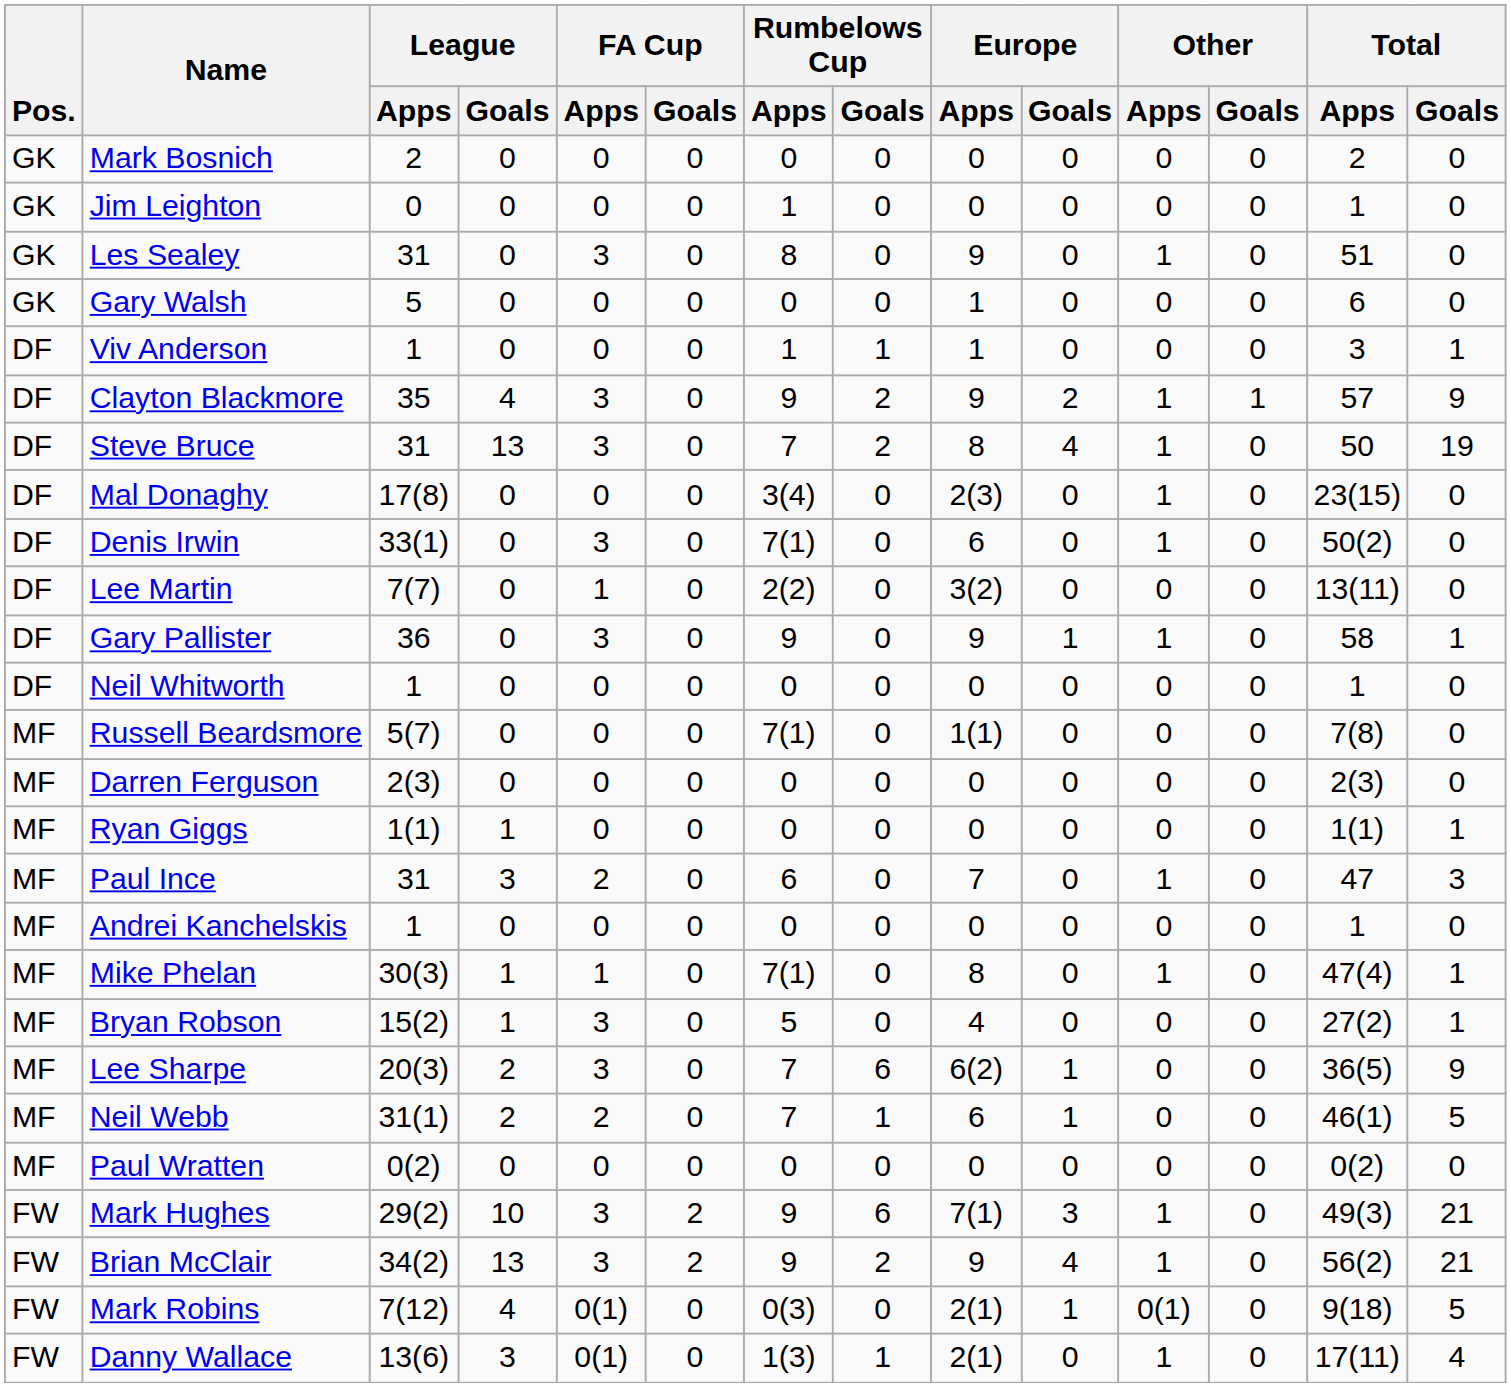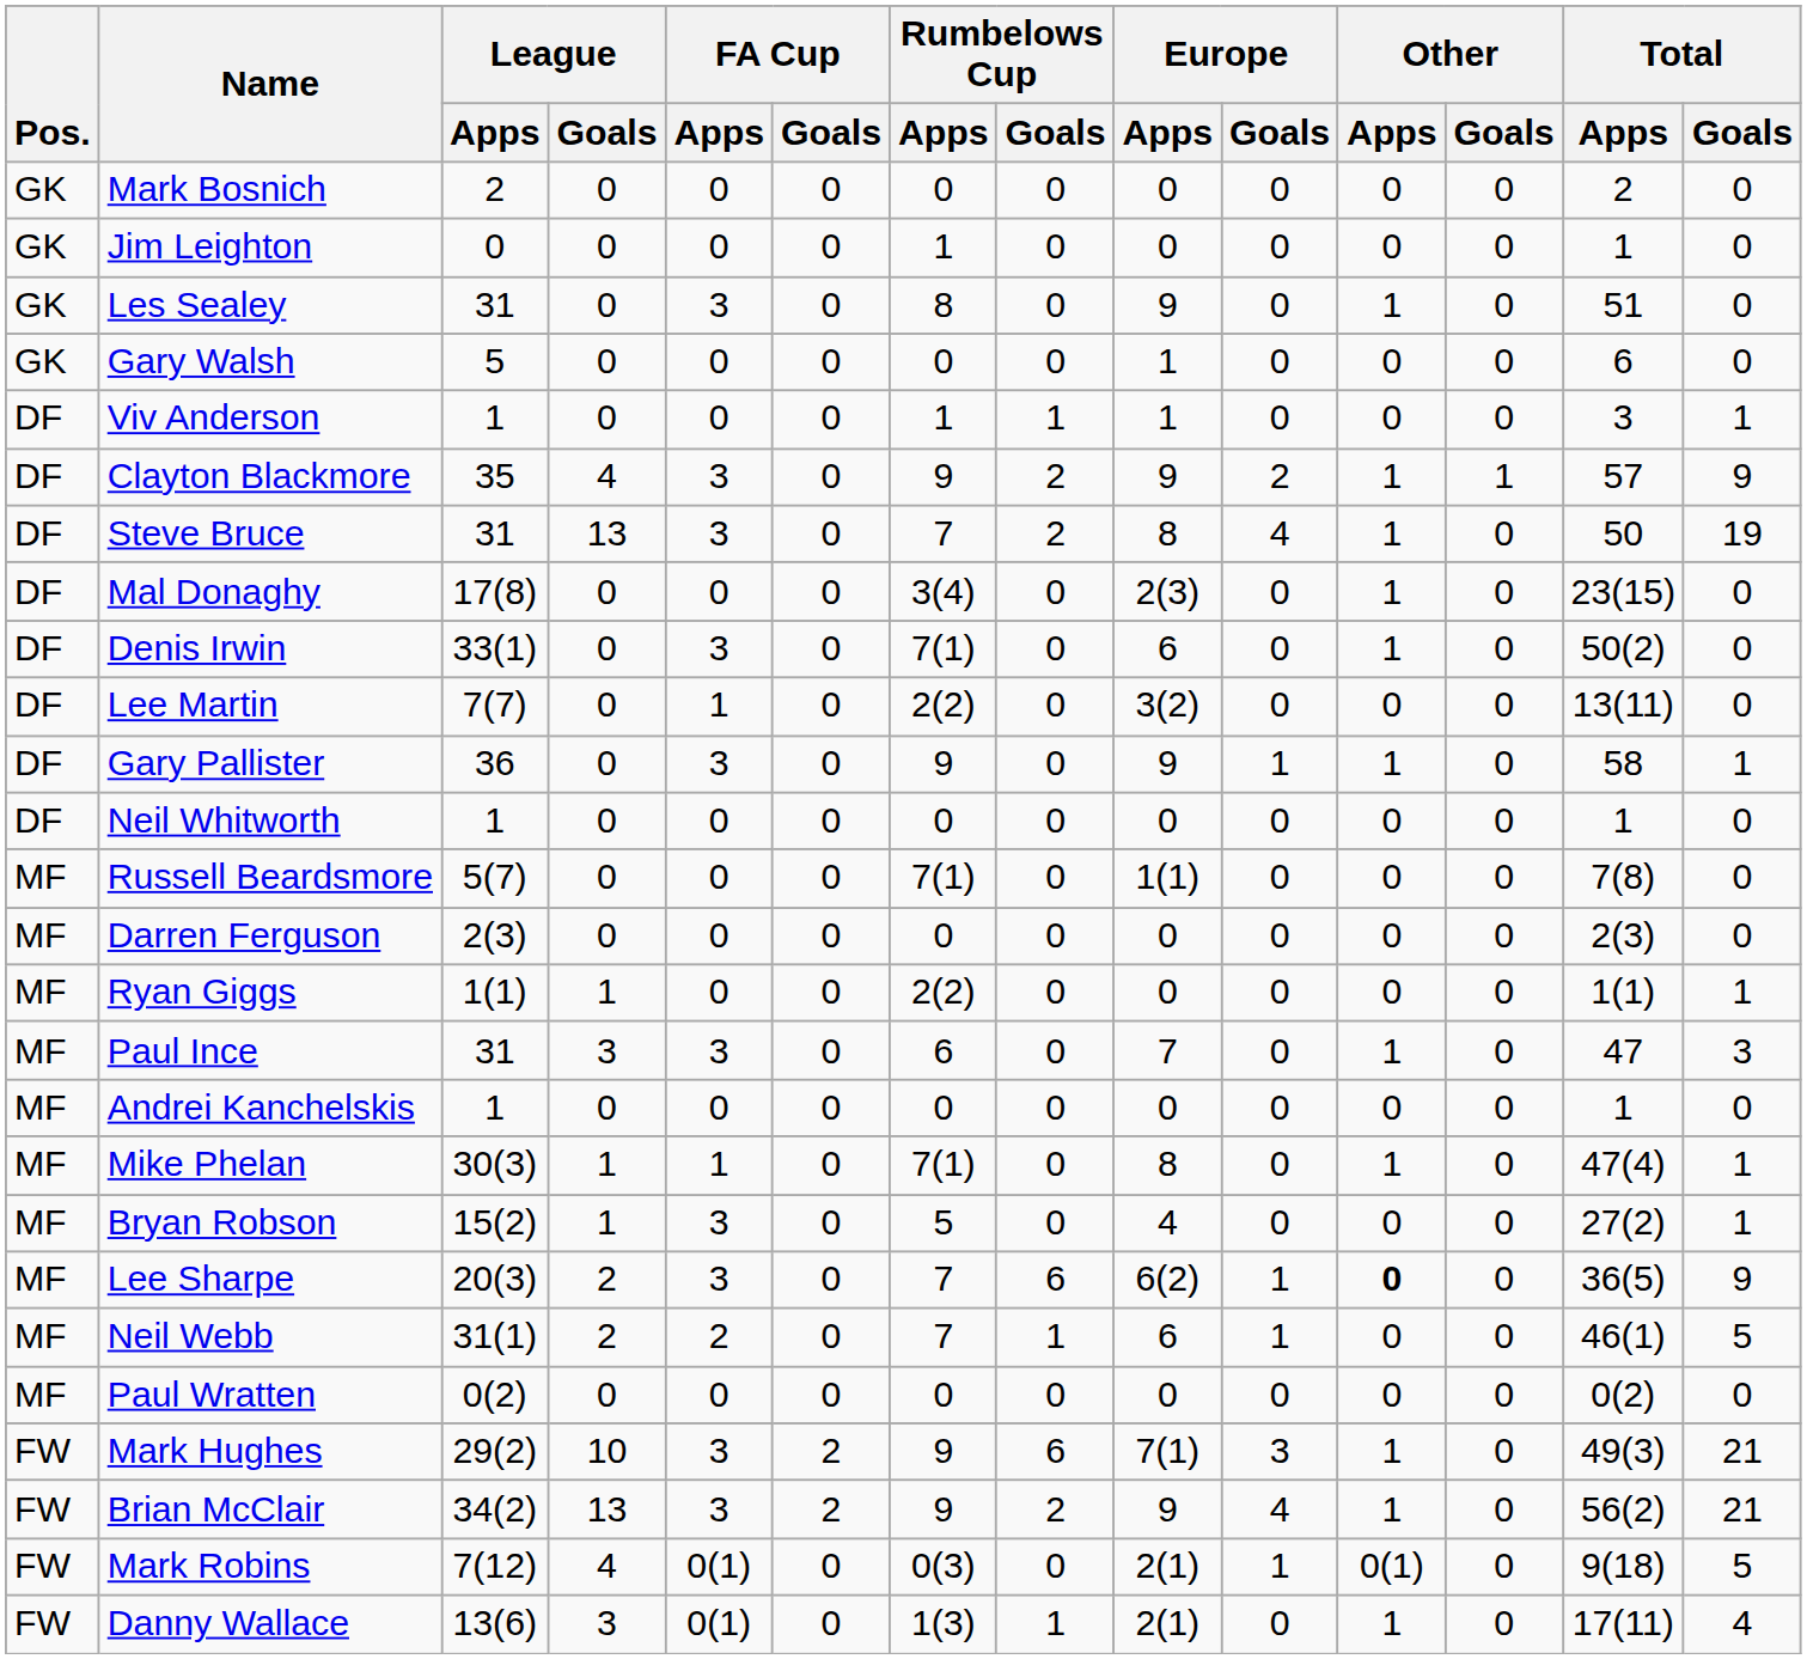 <table class="wikitable" style="text-align:center">
 <tr>
 <th rowspan="2" valign="bottom">Pos.</th>
 <th rowspan="2">Name</th>
 <th colspan="2" width="85">League</th>
 <th colspan="2" width="85">FA Cup</th>
 <th colspan="2" width="85">Rumbelows Cup</th>
 <th colspan="2" width="85">Europe</th>
 <th colspan="2" width="85">Other</th>
 <th colspan="2" width="85">Total</th>
 </tr>
 <tr>
 <th>Apps</th>
 <th>Goals</th>
 <th>Apps</th>
 <th>Goals</th>
 <th>Apps</th>
 <th>Goals</th>
 <th>Apps</th>
 <th>Goals</th>
 <th>Apps</th>
 <th>Goals</th>
 <th>Apps</th>
 <th>Goals</th>
 </tr>
 <tr>
 <td align="left">GK</td>
 <td align="left"> <a href='#'>Mark Bosnich</a></td>
 <td>2</td>
 <td>0</td>
 <td>0</td>
 <td>0</td>
 <td>0</td>
 <td>0</td>
 <td>0</td>
 <td>0</td>
 <td>0</td>
 <td>0</td>
 <td>2</td>
 <td>0</td>
 </tr>
 <tr>
 <td align="left">GK</td>
 <td align="left"> <a href='#'>Jim Leighton</a></td>
 <td>0</td>
 <td>0</td>
 <td>0</td>
 <td>0</td>
 <td>1</td>
 <td>0</td>
 <td>0</td>
 <td>0</td>
 <td>0</td>
 <td>0</td>
 <td>1</td>
 <td>0</td>
 </tr>
 <tr>
 <td align="left">GK</td>
 <td align="left"> <a href='#'>Les Sealey</a></td>
 <td>31</td>
 <td>0</td>
 <td>3</td>
 <td>0</td>
 <td>8</td>
 <td>0</td>
 <td>9</td>
 <td>0</td>
 <td>1</td>
 <td>0</td>
 <td>51</td>
 <td>0</td>
 </tr>
 <tr>
 <td align="left">GK</td>
 <td align="left"> <a href='#'>Gary Walsh</a></td>
 <td>5</td>
 <td>0</td>
 <td>0</td>
 <td>0</td>
 <td>0</td>
 <td>0</td>
 <td>1</td>
 <td>0</td>
 <td>0</td>
 <td>0</td>
 <td>6</td>
 <td>0</td>
 </tr>
 <tr>
 <td align="left">DF</td>
 <td align="left"> <a href='#'>Viv Anderson</a></td>
 <td>1</td>
 <td>0</td>
 <td>0</td>
 <td>0</td>
 <td>1</td>
 <td>1</td>
 <td>1</td>
 <td>0</td>
 <td>0</td>
 <td>0</td>
 <td>3</td>
 <td>1</td>
 </tr>
 <tr>
 <td align="left">DF</td>
 <td align="left"> <a href='#'>Clayton Blackmore</a></td>
 <td>35</td>
 <td>4</td>
 <td>3</td>
 <td>0</td>
 <td>9</td>
 <td>2</td>
 <td>9</td>
 <td>2</td>
 <td>1</td>
 <td>1</td>
 <td>57</td>
 <td>9</td>
 </tr>
 <tr>
 <td align="left">DF</td>
 <td align="left"> <a href='#'>Steve Bruce</a></td>
 <td>31</td>
 <td>13</td>
 <td>3</td>
 <td>0</td>
 <td>7</td>
 <td>2</td>
 <td>8</td>
 <td>4</td>
 <td>1</td>
 <td>0</td>
 <td>50</td>
 <td>19</td>
 </tr>
 <tr>
 <td align="left">DF</td>
 <td align="left"> <a href='#'>Mal Donaghy</a></td>
 <td>17(8)</td>
 <td>0</td>
 <td>0</td>
 <td>0</td>
 <td>3(4)</td>
 <td>0</td>
 <td>2(3)</td>
 <td>0</td>
 <td>1</td>
 <td>0</td>
 <td>23(15)</td>
 <td>0</td>
 </tr>
 <tr>
 <td align="left">DF</td>
 <td align="left"> <a href='#'>Denis Irwin</a></td>
 <td>33(1)</td>
 <td>0</td>
 <td>3</td>
 <td>0</td>
 <td>7(1)</td>
 <td>0</td>
 <td>6</td>
 <td>0</td>
 <td>1</td>
 <td>0</td>
 <td>50(2)</td>
 <td>0</td>
 </tr>
 <tr>
 <td align="left">DF</td>
 <td align="left"> <a href='#'>Lee Martin</a></td>
 <td>7(7)</td>
 <td>0</td>
 <td>1</td>
 <td>0</td>
 <td>2(2)</td>
 <td>0</td>
 <td>3(2)</td>
 <td>0</td>
 <td>0</td>
 <td>0</td>
 <td>13(11)</td>
 <td>0</td>
 </tr>
 <tr>
 <td align="left">DF</td>
 <td align="left"> <a href='#'>Gary Pallister</a></td>
 <td>36</td>
 <td>0</td>
 <td>3</td>
 <td>0</td>
 <td>9</td>
 <td>0</td>
 <td>9</td>
 <td>1</td>
 <td>1</td>
 <td>0</td>
 <td>58</td>
 <td>1</td>
 </tr>
 <tr>
 <td align="left">DF</td>
 <td align="left"> <a href='#'>Neil Whitworth</a></td>
 <td>1</td>
 <td>0</td>
 <td>0</td>
 <td>0</td>
 <td>0</td>
 <td>0</td>
 <td>0</td>
 <td>0</td>
 <td>0</td>
 <td>0</td>
 <td>1</td>
 <td>0</td>
 </tr>
 <tr>
 <td align="left">MF</td>
 <td align="left"> <a href='#'>Russell Beardsmore</a></td>
 <td>5(7)</td>
 <td>0</td>
 <td>0</td>
 <td>0</td>
 <td>7(1)</td>
 <td>0</td>
 <td>1(1)</td>
 <td>0</td>
 <td>0</td>
 <td>0</td>
 <td>7(8)</td>
 <td>0</td>
 </tr>
 <tr>
 <td align="left">MF</td>
 <td align="left"> <a href='#'>Darren Ferguson</a></td>
 <td>2(3)</td>
 <td>0</td>
 <td>0</td>
 <td>0</td>
 <td>0</td>
 <td>0</td>
 <td>0</td>
 <td>0</td>
 <td>0</td>
 <td>0</td>
 <td>2(3)</td>
 <td>0</td>
 </tr>
 <tr>
 <td align="left">MF</td>
 <td align="left"> <a href='#'>Ryan Giggs</a></td>
 <td>1(1)</td>
 <td>1</td>
 <td>0</td>
 <td>0</td>
-<td>0</td>
+<td>2(2)</td>
 <td>0</td>
 <td>0</td>
 <td>0</td>
 <td>0</td>
 <td>0</td>
 <td>1(1)</td>
 <td>1</td>
 </tr>
 <tr>
 <td align="left">MF</td>
 <td align="left"> <a href='#'>Paul Ince</a></td>
 <td>31</td>
 <td>3</td>
-<td>2</td>
+<td>3</td>
 <td>0</td>
 <td>6</td>
 <td>0</td>
 <td>7</td>
 <td>0</td>
 <td>1</td>
 <td>0</td>
 <td>47</td>
 <td>3</td>
 </tr>
 <tr>
 <td align="left">MF</td>
 <td align="left"> <a href='#'>Andrei Kanchelskis</a></td>
 <td>1</td>
 <td>0</td>
 <td>0</td>
 <td>0</td>
 <td>0</td>
 <td>0</td>
 <td>0</td>
 <td>0</td>
 <td>0</td>
 <td>0</td>
 <td>1</td>
 <td>0</td>
 </tr>
 <tr>
 <td align="left">MF</td>
 <td align="left"> <a href='#'>Mike Phelan</a></td>
 <td>30(3)</td>
 <td>1</td>
 <td>1</td>
 <td>0</td>
 <td>7(1)</td>
 <td>0</td>
 <td>8</td>
 <td>0</td>
 <td>1</td>
 <td>0</td>
 <td>47(4)</td>
 <td>1</td>
 </tr>
 <tr>
 <td align="left">MF</td>
 <td align="left"> <a href='#'>Bryan Robson</a></td>
 <td>15(2)</td>
 <td>1</td>
 <td>3</td>
 <td>0</td>
 <td>5</td>
 <td>0</td>
 <td>4</td>
 <td>0</td>
 <td>0</td>
 <td>0</td>
 <td>27(2)</td>
 <td>1</td>
 </tr>
 <tr>
 <td align="left">MF</td>
 <td align="left"> <a href='#'>Lee Sharpe</a></td>
 <td>20(3)</td>
 <td>2</td>
 <td>3</td>
 <td>0</td>
 <td>7</td>
 <td>6</td>
 <td>6(2)</td>
 <td>1</td>
-<td>0</td>
+<td><strong>0</strong></td>
 <td>0</td>
 <td>36(5)</td>
 <td>9</td>
 </tr>
 <tr>
 <td align="left">MF</td>
 <td align="left"> <a href='#'>Neil Webb</a></td>
 <td>31(1)</td>
 <td>2</td>
 <td>2</td>
 <td>0</td>
 <td>7</td>
 <td>1</td>
 <td>6</td>
 <td>1</td>
 <td>0</td>
 <td>0</td>
 <td>46(1)</td>
 <td>5</td>
 </tr>
 <tr>
 <td align="left">MF</td>
 <td align="left"> <a href='#'>Paul Wratten</a></td>
 <td>0(2)</td>
 <td>0</td>
 <td>0</td>
 <td>0</td>
 <td>0</td>
 <td>0</td>
 <td>0</td>
 <td>0</td>
 <td>0</td>
 <td>0</td>
 <td>0(2)</td>
 <td>0</td>
 </tr>
 <tr>
 <td align="left">FW</td>
 <td align="left"> <a href='#'>Mark Hughes</a></td>
 <td>29(2)</td>
 <td>10</td>
 <td>3</td>
 <td>2</td>
 <td>9</td>
 <td>6</td>
 <td>7(1)</td>
 <td>3</td>
 <td>1</td>
 <td>0</td>
 <td>49(3)</td>
 <td>21</td>
 </tr>
 <tr>
 <td align="left">FW</td>
 <td align="left"> <a href='#'>Brian McClair</a></td>
 <td>34(2)</td>
 <td>13</td>
 <td>3</td>
 <td>2</td>
 <td>9</td>
 <td>2</td>
 <td>9</td>
 <td>4</td>
 <td>1</td>
 <td>0</td>
 <td>56(2)</td>
 <td>21</td>
 </tr>
 <tr>
 <td align="left">FW</td>
 <td align="left"> <a href='#'>Mark Robins</a></td>
 <td>7(12)</td>
 <td>4</td>
 <td>0(1)</td>
 <td>0</td>
 <td>0(3)</td>
 <td>0</td>
 <td>2(1)</td>
 <td>1</td>
 <td>0(1)</td>
 <td>0</td>
 <td>9(18)</td>
 <td>5</td>
 </tr>
 <tr>
 <td align="left">FW</td>
 <td align="left"> <a href='#'>Danny Wallace</a></td>
 <td>13(6)</td>
 <td>3</td>
 <td>0(1)</td>
 <td>0</td>
 <td>1(3)</td>
 <td>1</td>
 <td>2(1)</td>
 <td>0</td>
 <td>1</td>
 <td>0</td>
 <td>17(11)</td>
 <td>4</td>
 </tr>
 </table>
